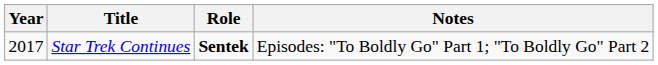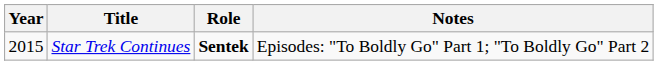 <table class="wikitable sortable">
 <tr>
 <th>Year</th>
 <th>Title</th>
 <th>Role</th>
 <th class="unsortable">Notes</th>
 </tr>
 <tr>
-<td>2017</td>
+<td>2015</td>
 <td><em><a href='#'>Star Trek Continues</a></em></td>
 <td><strong>Sentek</strong></td>
 <td>Episodes: "To Boldly Go" Part 1; "To Boldly Go" Part 2</td>
 </tr>
 </table>
